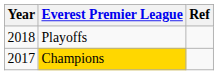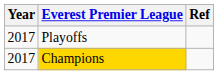 <table class="wikitable">
 <tr>
 <th>Year</th>
 <th><a href='#'>Everest Premier League</a></th>
 <th>Ref</th>
 </tr>
 <tr>
-<td>2018</td>
+<td>2017</td>
 <td>Playoffs</td>
 <td></td>
 </tr>
 <tr>
 <td>2017</td>
 <td style="background: gold;">Champions</td>
 <td></td>
 </tr>
 </table>
